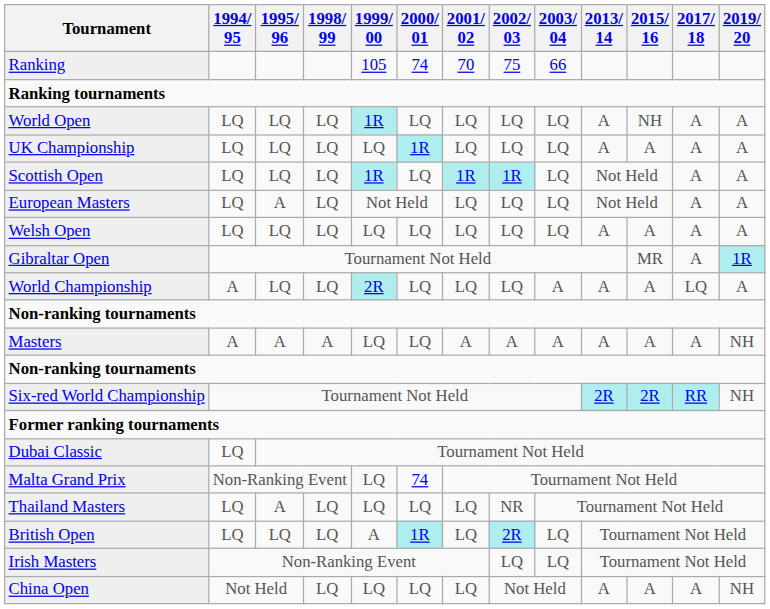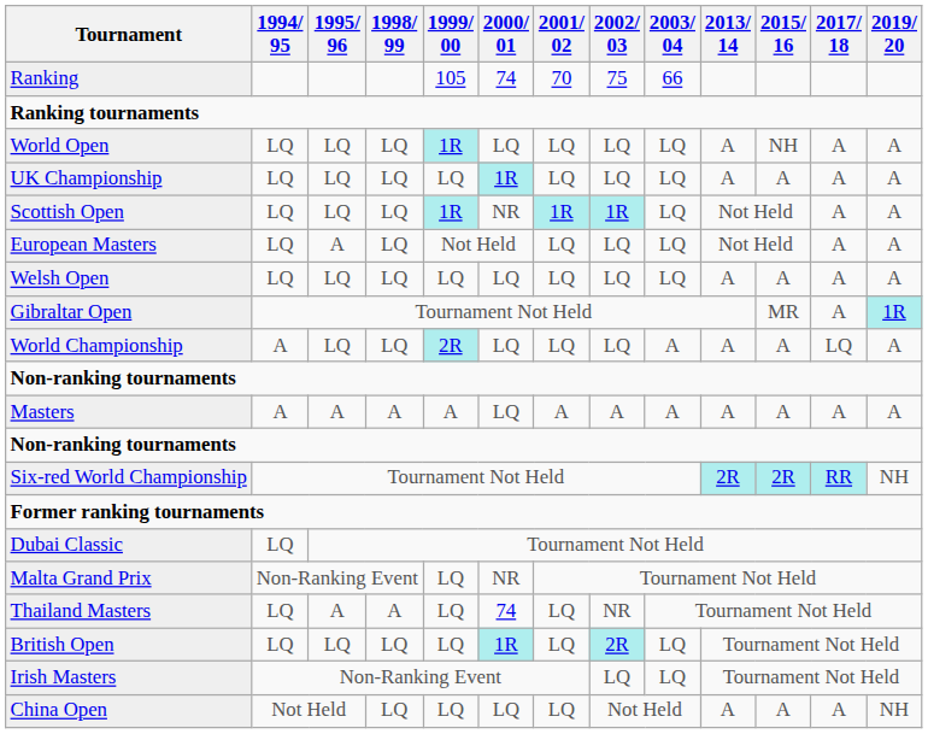 <table class="wikitable" style="font-size:85%;">
 <tr>
 <th>Tournament</th>
 <th><a href='#'>1994/<br>95</a></th>
 <th><a href='#'>1995/<br>96</a></th>
 <th><a href='#'>1998/<br>99</a></th>
 <th><a href='#'>1999/<br>00</a></th>
 <th><a href='#'>2000/<br>01</a></th>
 <th><a href='#'>2001/<br>02</a></th>
 <th><a href='#'>2002/<br>03</a></th>
 <th><a href='#'>2003/<br>04</a></th>
 <th><a href='#'>2013/<br>14</a></th>
 <th><a href='#'>2015/<br>16</a></th>
 <th><a href='#'>2017/<br>18</a></th>
 <th><a href='#'>2019/<br>20</a></th>
 </tr>
 <tr>
 <td style="background:#EFEFEF;"><a href='#'>Ranking</a></td>
 <td align="center"></td>
 <td style="text-align:center;"></td>
 <td style="text-align:center;"></td>
 <td style="text-align:center;"><a href='#'>105</a></td>
 <td style="text-align:center;"><a href='#'>74</a></td>
 <td style="text-align:center;"><a href='#'>70</a></td>
 <td style="text-align:center;"><a href='#'>75</a></td>
 <td style="text-align:center;"><a href='#'>66</a></td>
 <td align="center"></td>
 <td align="center"></td>
 <td align="center"></td>
 <td align="center"></td>
 </tr>
 <tr>
 <td colspan="20"><strong>Ranking tournaments</strong></td>
 </tr>
 <tr>
 <td style="background:#EFEFEF;"><a href='#'>World Open</a></td>
 <td align="center" style="color:#555555;">LQ</td>
 <td align="center" style="color:#555555;">LQ</td>
 <td align="center" style="color:#555555;">LQ</td>
 <td align="center" style="background:#afeeee;"><a href='#'>1R</a></td>
 <td align="center" style="color:#555555;">LQ</td>
 <td align="center" style="color:#555555;">LQ</td>
 <td align="center" style="color:#555555;">LQ</td>
 <td align="center" style="color:#555555;">LQ</td>
 <td align="center" style="color:#555555;">A</td>
 <td align="center" style="color:#555555;">NH</td>
 <td align="center" style="color:#555555;">A</td>
 <td align="center" style="color:#555555;">A</td>
 </tr>
 <tr>
 <td style="background:#EFEFEF;"><a href='#'>UK Championship</a></td>
 <td align="center" style="color:#555555;">LQ</td>
 <td align="center" style="color:#555555;">LQ</td>
 <td align="center" style="color:#555555;">LQ</td>
 <td align="center" style="color:#555555;">LQ</td>
 <td align="center" style="background:#afeeee;"><a href='#'>1R</a></td>
 <td align="center" style="color:#555555;">LQ</td>
 <td align="center" style="color:#555555;">LQ</td>
 <td align="center" style="color:#555555;">LQ</td>
 <td align="center" style="color:#555555;">A</td>
 <td align="center" style="color:#555555;">A</td>
 <td align="center" style="color:#555555;">A</td>
 <td align="center" style="color:#555555;">A</td>
 </tr>
 <tr>
 <td style="background:#EFEFEF;"><a href='#'>Scottish Open</a></td>
 <td align="center" style="color:#555555;">LQ</td>
 <td align="center" style="color:#555555;">LQ</td>
 <td align="center" style="color:#555555;">LQ</td>
 <td align="center" style="background:#afeeee;"><a href='#'>1R</a></td>
-<td align="center" style="color:#555555;">LQ</td>
+<td align="center" style="color:#555555;">NR</td>
 <td align="center" style="background:#afeeee;"><a href='#'>1R</a></td>
 <td align="center" style="background:#afeeee;"><a href='#'>1R</a></td>
 <td align="center" style="color:#555555;">LQ</td>
 <td colspan="2" style="text-align:center; color:#555555;">Not Held</td>
 <td align="center" style="color:#555555;">A</td>
 <td align="center" style="color:#555555;">A</td>
 </tr>
 <tr>
 <td style="background:#EFEFEF;"><a href='#'>European Masters</a></td>
 <td align="center" style="color:#555555;">LQ</td>
 <td align="center" style="color:#555555;">A</td>
 <td align="center" style="color:#555555;">LQ</td>
 <td colspan="2" style="text-align:center; color:#555555;">Not Held</td>
 <td align="center" style="color:#555555;">LQ</td>
 <td align="center" style="color:#555555;">LQ</td>
 <td align="center" style="color:#555555;">LQ</td>
 <td colspan="2" style="text-align:center; color:#555555;">Not Held</td>
 <td align="center" style="color:#555555;">A</td>
 <td align="center" style="color:#555555;">A</td>
 </tr>
 <tr>
 <td style="background:#EFEFEF;"><a href='#'>Welsh Open</a></td>
 <td align="center" style="color:#555555;">LQ</td>
 <td align="center" style="color:#555555;">LQ</td>
 <td align="center" style="color:#555555;">LQ</td>
 <td align="center" style="color:#555555;">LQ</td>
 <td align="center" style="color:#555555;">LQ</td>
 <td align="center" style="color:#555555;">LQ</td>
 <td align="center" style="color:#555555;">LQ</td>
 <td align="center" style="color:#555555;">LQ</td>
 <td align="center" style="color:#555555;">A</td>
 <td align="center" style="color:#555555;">A</td>
 <td align="center" style="color:#555555;">A</td>
 <td align="center" style="color:#555555;">A</td>
 </tr>
 <tr>
 <td style="background:#EFEFEF;"><a href='#'>Gibraltar Open</a></td>
 <td colspan="9" style="text-align:center; color:#555555;">Tournament Not Held</td>
 <td align="center" style="color:#555555;">MR</td>
 <td align="center" style="color:#555555;">A</td>
 <td align="center" style="background:#afeeee;"><a href='#'>1R</a></td>
 </tr>
 <tr>
 <td style="background:#EFEFEF;"><a href='#'>World Championship</a></td>
 <td align="center" style="color:#555555;">A</td>
 <td align="center" style="color:#555555;">LQ</td>
 <td align="center" style="color:#555555;">LQ</td>
 <td align="center" style="background:#afeeee;"><a href='#'>2R</a></td>
 <td align="center" style="color:#555555;">LQ</td>
 <td align="center" style="color:#555555;">LQ</td>
 <td align="center" style="color:#555555;">LQ</td>
 <td align="center" style="color:#555555;">A</td>
 <td align="center" style="color:#555555;">A</td>
 <td align="center" style="color:#555555;">A</td>
 <td align="center" style="color:#555555;">LQ</td>
 <td align="center" style="color:#555555;">A</td>
 </tr>
 <tr>
 <td colspan="20"><strong>Non-ranking tournaments</strong></td>
 </tr>
 <tr>
 <td style="background:#EFEFEF;"><a href='#'>Masters</a></td>
 <td align="center" style="color:#555555;">A</td>
 <td align="center" style="color:#555555;">A</td>
 <td align="center" style="color:#555555;">A</td>
-<td align="center" style="color:#555555;">LQ</td>
+<td align="center" style="color:#555555;">A</td>
 <td align="center" style="color:#555555;">LQ</td>
 <td align="center" style="color:#555555;">A</td>
 <td align="center" style="color:#555555;">A</td>
 <td align="center" style="color:#555555;">A</td>
 <td align="center" style="color:#555555;">A</td>
 <td align="center" style="color:#555555;">A</td>
 <td align="center" style="color:#555555;">A</td>
-<td align="center" style="color:#555555;">NH</td>
+<td align="center" style="color:#555555;">A</td>
 </tr>
 <tr>
 <td colspan="20"><strong>Non-ranking tournaments</strong></td>
 </tr>
 <tr>
 <td style="background:#EFEFEF;"><a href='#'>Six-red World Championship</a></td>
 <td colspan="8" style="text-align:center; color:#555555;">Tournament Not Held</td>
 <td align="center" style="background:#afeeee;"><a href='#'>2R</a></td>
 <td align="center" style="background:#afeeee;"><a href='#'>2R</a></td>
 <td align="center" style="background:#afeeee;"><a href='#'>RR</a></td>
 <td align="center" style="color:#555555;">NH</td>
 </tr>
 <tr>
 <td colspan="20"><strong>Former ranking tournaments</strong></td>
 </tr>
 <tr>
 <td style="background:#EFEFEF;"><a href='#'>Dubai Classic</a></td>
 <td align="center" style="color:#555555;">LQ</td>
 <td colspan="11" style="text-align:center; color:#555555;">Tournament Not Held</td>
 </tr>
 <tr>
 <td style="background:#EFEFEF;"><a href='#'>Malta Grand Prix</a></td>
 <td colspan="3" style="text-align:center; color:#555555;">Non-Ranking Event</td>
 <td align="center" style="color:#555555;">LQ</td>
-<td style="text-align:center;"><a href='#'>74</a></td>
+<td align="center" style="color:#555555;">NR</td>
 <td colspan="7" style="text-align:center; color:#555555;">Tournament Not Held</td>
 </tr>
 <tr>
 <td style="background:#EFEFEF;"><a href='#'>Thailand Masters</a></td>
 <td align="center" style="color:#555555;">LQ</td>
 <td align="center" style="color:#555555;">A</td>
+<td align="center" style="color:#555555;">A</td>
 <td align="center" style="color:#555555;">LQ</td>
-<td align="center" style="color:#555555;">LQ</td>
-<td align="center" style="color:#555555;">LQ</td>
+<td style="text-align:center;"><a href='#'>74</a></td>
 <td align="center" style="color:#555555;">LQ</td>
 <td align="center" style="color:#555555;">NR</td>
 <td colspan="5" style="text-align:center; color:#555555;">Tournament Not Held</td>
 </tr>
 <tr>
 <td style="background:#EFEFEF;"><a href='#'>British Open</a></td>
 <td align="center" style="color:#555555;">LQ</td>
 <td align="center" style="color:#555555;">LQ</td>
 <td align="center" style="color:#555555;">LQ</td>
-<td align="center" style="color:#555555;">A</td>
+<td align="center" style="color:#555555;">LQ</td>
 <td align="center" style="background:#afeeee;"><a href='#'>1R</a></td>
 <td align="center" style="color:#555555;">LQ</td>
 <td align="center" style="background:#afeeee;"><a href='#'>2R</a></td>
 <td align="center" style="color:#555555;">LQ</td>
 <td colspan="4" style="text-align:center; color:#555555;">Tournament Not Held</td>
 </tr>
 <tr>
 <td style="background:#EFEFEF;"><a href='#'>Irish Masters</a></td>
 <td colspan="6" style="text-align:center; color:#555555;">Non-Ranking Event</td>
 <td align="center" style="color:#555555;">LQ</td>
 <td align="center" style="color:#555555;">LQ</td>
 <td colspan="4" style="text-align:center; color:#555555;">Tournament Not Held</td>
 </tr>
 <tr>
 <td style="background:#EFEFEF;"><a href='#'>China Open</a></td>
 <td colspan="2" style="text-align:center; color:#555555;">Not Held</td>
 <td align="center" style="color:#555555;">LQ</td>
 <td align="center" style="color:#555555;">LQ</td>
 <td align="center" style="color:#555555;">LQ</td>
 <td align="center" style="color:#555555;">LQ</td>
 <td colspan="2" style="text-align:center; color:#555555;">Not Held</td>
 <td align="center" style="color:#555555;">A</td>
 <td align="center" style="color:#555555;">A</td>
 <td align="center" style="color:#555555;">A</td>
 <td align="center" style="color:#555555;">NH</td>
 </tr>
 </table>
